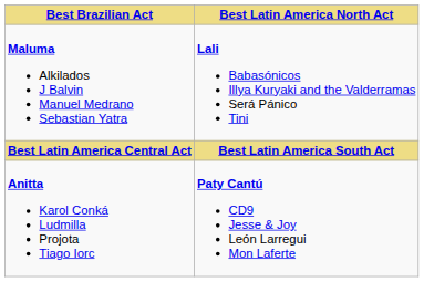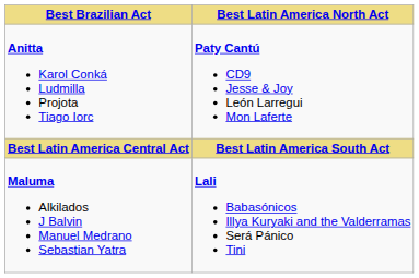 <table class=wikitable style="width=100%">
 <tr>
 <th style="background:#EEDD85; width=50%"><a href='#'>Best Brazilian Act</a></th>
 <th style="background:#EEDD85; width=50%"><a href='#'>Best Latin America North Act</a></th>
 </tr>
 <tr>
-<td valign="top"><br><strong><a href='#'>Maluma</a></strong><ul><li>Alkilados</li><li><a href='#'>J Balvin</a></li><li><a href='#'>Manuel Medrano</a></li><li><a href='#'>Sebastian Yatra</a></li></ul></td>
-<td valign="top"><br><strong><a href='#'>Lali</a></strong><ul><li><a href='#'>Babasónicos</a></li><li><a href='#'>Illya Kuryaki and the Valderramas</a></li><li>Será Pánico</li><li><a href='#'>Tini</a></li></ul></td>
+<td valign="top"><br><strong><a href='#'>Anitta</a></strong><ul><li><a href='#'>Karol Conká</a></li><li><a href='#'>Ludmilla</a></li><li>Projota</li><li><a href='#'>Tiago Iorc</a></li></ul></td>
+<td valign="top"><br><strong><a href='#'>Paty Cantú</a></strong><ul><li><a href='#'>CD9</a></li><li><a href='#'>Jesse & Joy</a></li><li>León Larregui</li><li><a href='#'>Mon Laferte</a></li></ul></td>
 </tr>
 <tr>
 <th style="background:#EEDD85; width=50%"><a href='#'>Best Latin America Central Act</a></th>
 <th style="background:#EEDD85; width=50%"><a href='#'>Best Latin America South Act</a></th>
 </tr>
 <tr>
-<td valign="top"><br><strong><a href='#'>Anitta</a></strong><ul><li><a href='#'>Karol Conká</a></li><li><a href='#'>Ludmilla</a></li><li>Projota</li><li><a href='#'>Tiago Iorc</a></li></ul></td>
-<td valign="top"><br><strong><a href='#'>Paty Cantú</a></strong><ul><li><a href='#'>CD9</a></li><li><a href='#'>Jesse & Joy</a></li><li>León Larregui</li><li><a href='#'>Mon Laferte</a></li></ul></td>
+<td valign="top"><br><strong><a href='#'>Maluma</a></strong><ul><li>Alkilados</li><li><a href='#'>J Balvin</a></li><li><a href='#'>Manuel Medrano</a></li><li><a href='#'>Sebastian Yatra</a></li></ul></td>
+<td valign="top"><br><strong><a href='#'>Lali</a></strong><ul><li><a href='#'>Babasónicos</a></li><li><a href='#'>Illya Kuryaki and the Valderramas</a></li><li>Será Pánico</li><li><a href='#'>Tini</a></li></ul></td>
 </tr>
 </table>
